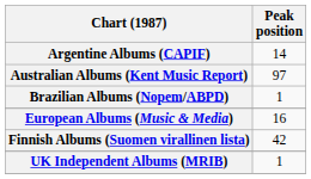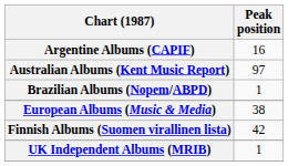 <table class="wikitable sortable plainrowheaders" style="text-align:center">
 <tr>
 <th scope="col">Chart (1987)</th>
 <th scope="col">Peak<br>position</th>
 </tr>
 <tr>
 <th scope="row">Argentine Albums (<a href='#'>CAPIF</a>)</th>
-<td>14</td>
+<td>16</td>
 </tr>
 <tr>
 <th scope="row">Australian Albums (<a href='#'>Kent Music Report</a>)</th>
 <td>97</td>
 </tr>
 <tr>
 <th scope="row">Brazilian Albums (<a href='#'>Nopem</a>/<a href='#'>ABPD</a>)</th>
 <td>1</td>
 </tr>
 <tr>
 </tr>
 <tr>
 <th scope="row"><a href='#'>European Albums</a> (<em><a href='#'>Music & Media</a></em>)</th>
-<td>16</td>
+<td>38</td>
 </tr>
 <tr>
 <th scope="row">Finnish Albums (<a href='#'>Suomen virallinen lista</a>)</th>
 <td>42</td>
 </tr>
 <tr>
 </tr>
 <tr>
 </tr>
 <tr>
 </tr>
 <tr>
 </tr>
 <tr>
 </tr>
 <tr>
 <th scope="row"><a href='#'>UK Independent Albums</a> (<a href='#'>MRIB</a>)</th>
 <td>1</td>
 </tr>
 <tr>
 </tr>
 </table>
